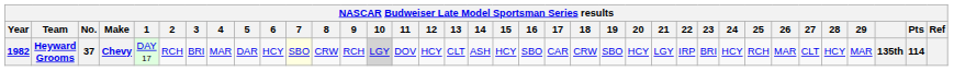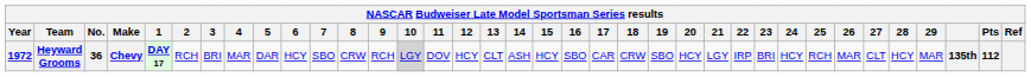 <table class="wikitable" style="text-align:center; font-size:75%">
 <tr>
 <th colspan=42><a href='#'>NASCAR</a> <a href='#'>Budweiser Late Model Sportsman Series</a> results</th>
 </tr>
 <tr>
 <th>Year</th>
 <th>Team</th>
 <th>No.</th>
 <th>Make</th>
 <th>1</th>
 <th>2</th>
 <th>3</th>
 <th>4</th>
 <th>5</th>
 <th>6</th>
 <th>7</th>
 <th>8</th>
 <th>9</th>
 <th>10</th>
 <th>11</th>
 <th>12</th>
 <th>13</th>
 <th>14</th>
 <th>15</th>
 <th>16</th>
 <th>17</th>
 <th>18</th>
 <th>19</th>
 <th>20</th>
 <th>21</th>
 <th>22</th>
 <th>23</th>
 <th>24</th>
 <th>25</th>
 <th>26</th>
 <th>27</th>
 <th>28</th>
 <th>29</th>
 <th></th>
 <th>Pts</th>
 <th>Ref</th>
 </tr>
 <tr>
-<th><a href='#'>1982</a></th>
+<th><a href='#'>1972</a></th>
 <th><a href='#'>Heyward Grooms</a></th>
-<th>37</th>
+<th>36</th>
 <th><a href='#'>Chevy</a></th>
-<td style="background:#DFFFDF;"><a href='#'>DAY</a><br><small>17</small></td>
+<td style="background:#DFFFDF;"><strong><a href='#'>DAY</a><br><small>17</small></strong></td>
 <td><a href='#'>RCH</a></td>
 <td><a href='#'>BRI</a></td>
 <td><a href='#'>MAR</a></td>
 <td><a href='#'>DAR</a></td>
 <td><a href='#'>HCY</a></td>
-<td style="background: lightyellow;"><a href='#'>SBO</a></td>
+<td><a href='#'>SBO</a></td>
 <td><a href='#'>CRW</a></td>
 <td><a href='#'>RCH</a></td>
 <td style="background: lightgrey;"><a href='#'>LGY</a></td>
 <td><a href='#'>DOV</a></td>
 <td><a href='#'>HCY</a></td>
 <td><a href='#'>CLT</a></td>
 <td><a href='#'>ASH</a></td>
 <td><a href='#'>HCY</a></td>
 <td><a href='#'>SBO</a></td>
 <td><a href='#'>CAR</a></td>
 <td><a href='#'>CRW</a></td>
 <td><a href='#'>SBO</a></td>
 <td><a href='#'>HCY</a></td>
 <td><a href='#'>LGY</a></td>
 <td><a href='#'>IRP</a></td>
 <td><a href='#'>BRI</a></td>
 <td><a href='#'>HCY</a></td>
 <td><a href='#'>RCH</a></td>
 <td><a href='#'>MAR</a></td>
 <td><a href='#'>CLT</a></td>
 <td><a href='#'>HCY</a></td>
 <td><a href='#'>MAR</a></td>
 <th>135th</th>
-<th>114</th>
+<th>112</th>
 <th></th>
 </tr>
 </table>
